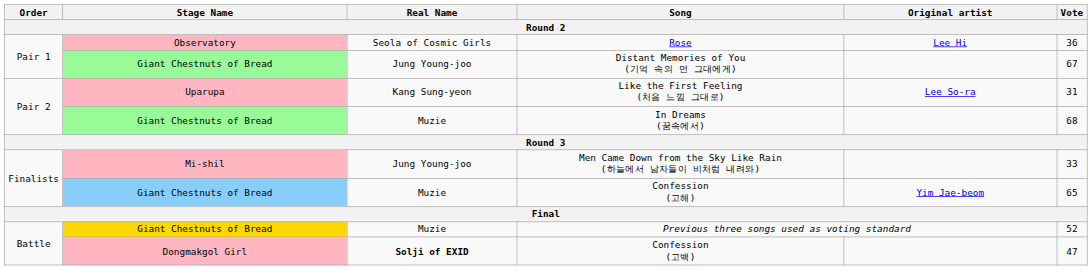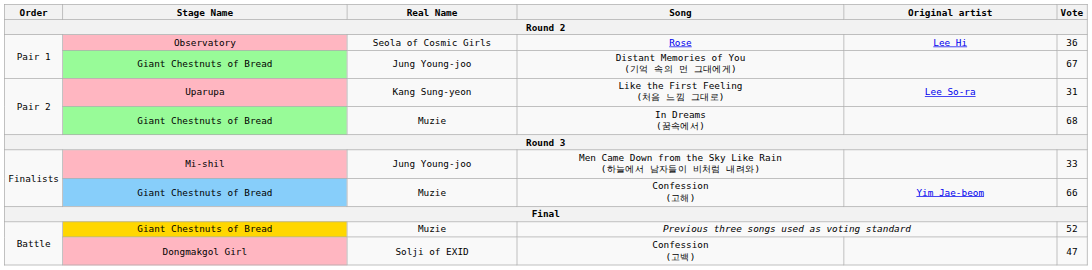 <table class="wikitable" style="text-align:center; width:95%;">
 <tr>
 <th style="width:1%;">Order</th>
 <th style="width:20%;">Stage Name</th>
 <th style="width:12%;">Real Name</th>
 <th style="width:23%;">Song</th>
 <th style="width:15%;">Original artist</th>
 <th style="width:1%;">Vote</th>
 </tr>
 <tr>
 <th colspan=6>Round 2</th>
 </tr>
 <tr>
 <td rowspan=2>Pair 1</td>
 <td bgcolor="lightpink">Observatory</td>
 <td>Seola of Cosmic Girls</td>
 <td><a href='#'>Rose</a></td>
 <td><a href='#'>Lee Hi</a></td>
 <td>36</td>
 </tr>
 <tr>
 <td bgcolor="palegreen">Giant Chestnuts of Bread</td>
 <td>Jung Young-joo</td>
 <td>Distant Memories of You<br>(기억 속의 먼 그대에게)</td>
 <td></td>
 <td>67</td>
 </tr>
 <tr>
 <td rowspan=2>Pair 2</td>
 <td bgcolor="lightpink">Uparupa</td>
 <td>Kang Sung-yeon</td>
 <td>Like the First Feeling<br>(처음 느낌 그대로)</td>
 <td><a href='#'>Lee So-ra</a></td>
 <td>31</td>
 </tr>
 <tr>
 <td bgcolor="palegreen">Giant Chestnuts of Bread</td>
 <td>Muzie</td>
 <td>In Dreams<br>(꿈속에서)</td>
 <td></td>
 <td>68</td>
 </tr>
 <tr>
 <th colspan=6>Round 3</th>
 </tr>
 <tr>
 <td rowspan=2>Finalists</td>
 <td bgcolor="lightpink">Mi-shil</td>
 <td>Jung Young-joo</td>
 <td>Men Came Down from the Sky Like Rain<br>(하늘에서 남자들이 비처럼 내려와)</td>
 <td></td>
 <td>33</td>
 </tr>
 <tr>
 <td bgcolor="lightskyblue">Giant Chestnuts of Bread</td>
 <td>Muzie</td>
 <td>Confession<br>(고해)</td>
 <td><a href='#'>Yim Jae-beom</a></td>
-<td>65</td>
+<td>66</td>
 </tr>
 <tr>
 <th colspan=6>Final</th>
 </tr>
 <tr>
 <td rowspan=2>Battle</td>
 <td bgcolor="gold">Giant Chestnuts of Bread</td>
 <td>Muzie</td>
 <td colspan=2><em>Previous three songs used as voting standard</em></td>
 <td>52</td>
 </tr>
 <tr>
 <td bgcolor="lightpink">Dongmakgol Girl</td>
-<td><strong>Solji of EXID</strong></td>
+<td>Solji of EXID</td>
 <td>Confession<br>(고백)</td>
 <td></td>
 <td>47</td>
 </tr>
 </table>
